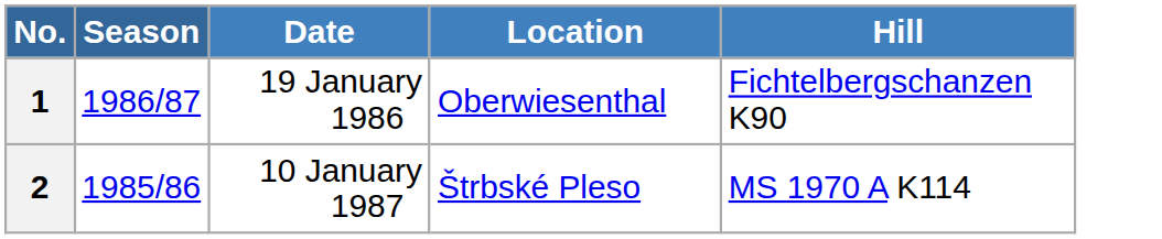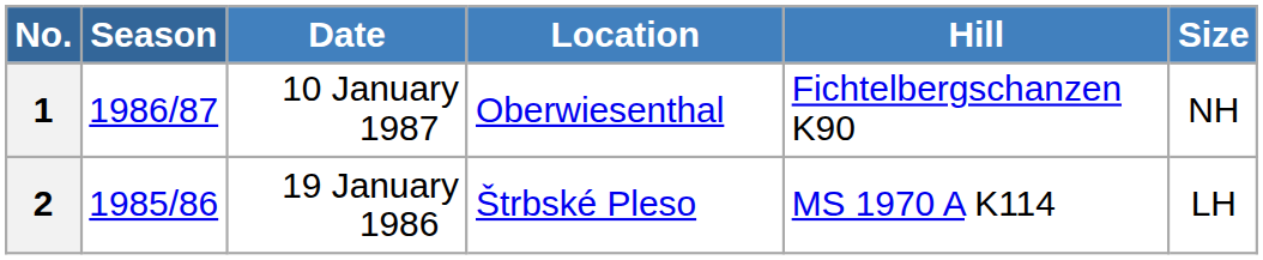 <table class="wikitable sortable" style="font-size:86%; line-height:15px; text-align:left; border:grey solid 1px; border-collapse:collapse; background:#ffffff;">
 <tr style="background:#efefef;">
 <th style="background-color:#369; color:white; width:10px;">No.</th>
 <th style="background-color:#369; color:white;  width:30px;">Season</th>
 <th style="background-color:#4180be; color:white; width:86px;">Date</th>
 <th style="background-color:#4180be; color:white; width:115px;">Location</th>
 <th style="background-color:#4180be; color:white; width:142px;">Hill</th>
+<th style="background-color:#4180be; color:white; width:25px;">Size</th>
 </tr>
 <tr>
 <th scope=row style="text-align:center;">1</th>
 <td align=center><a href='#'>1986/87</a></td>
-<td align=right>19 January 1986  </td>
+<td align=right>10 January 1987  </td>
 <td> <a href='#'>Oberwiesenthal</a></td>
 <td><a href='#'>Fichtelbergschanzen</a> K90</td>
+<td align=center>NH</td>
 </tr>
 <tr>
 <th scope=row style="text-align:center;">2</th>
 <td align=center><a href='#'>1985/86</a></td>
-<td align=right>10 January 1987  </td>
+<td align=right>19 January 1986  </td>
 <td> <a href='#'>Štrbské Pleso</a></td>
 <td><a href='#'>MS 1970 A</a> K114</td>
+<td align=center>LH</td>
 </tr>
 </table>
